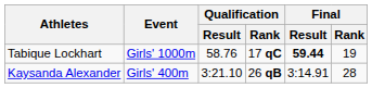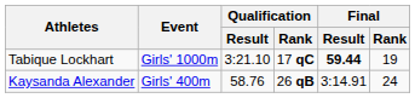 <table class="wikitable" border="1" style="font-size:90%">
 <tr>
 <th rowspan=2>Athletes</th>
 <th rowspan=2>Event</th>
 <th colspan=2>Qualification</th>
 <th colspan=2>Final</th>
 </tr>
 <tr>
 <th>Result</th>
 <th>Rank</th>
 <th>Result</th>
 <th>Rank</th>
 </tr>
 <tr>
 <td>Tabique Lockhart</td>
 <td><a href='#'>Girls' 1000m</a></td>
-<td align=center>58.76</td>
+<td align=center>3:21.10</td>
 <td align=center>17 <strong>qC</strong></td>
 <td align=center><strong>59.44</strong></td>
 <td align=center>19</td>
 </tr>
 <tr>
 <td><a href='#'>Kaysanda Alexander</a></td>
 <td><a href='#'>Girls' 400m</a></td>
-<td align=center>3:21.10</td>
+<td align=center>58.76</td>
 <td align=center>26 <strong>qB</strong></td>
 <td align=center>3:14.91</td>
-<td align=center>28</td>
+<td align=center>24</td>
 </tr>
 </table>
